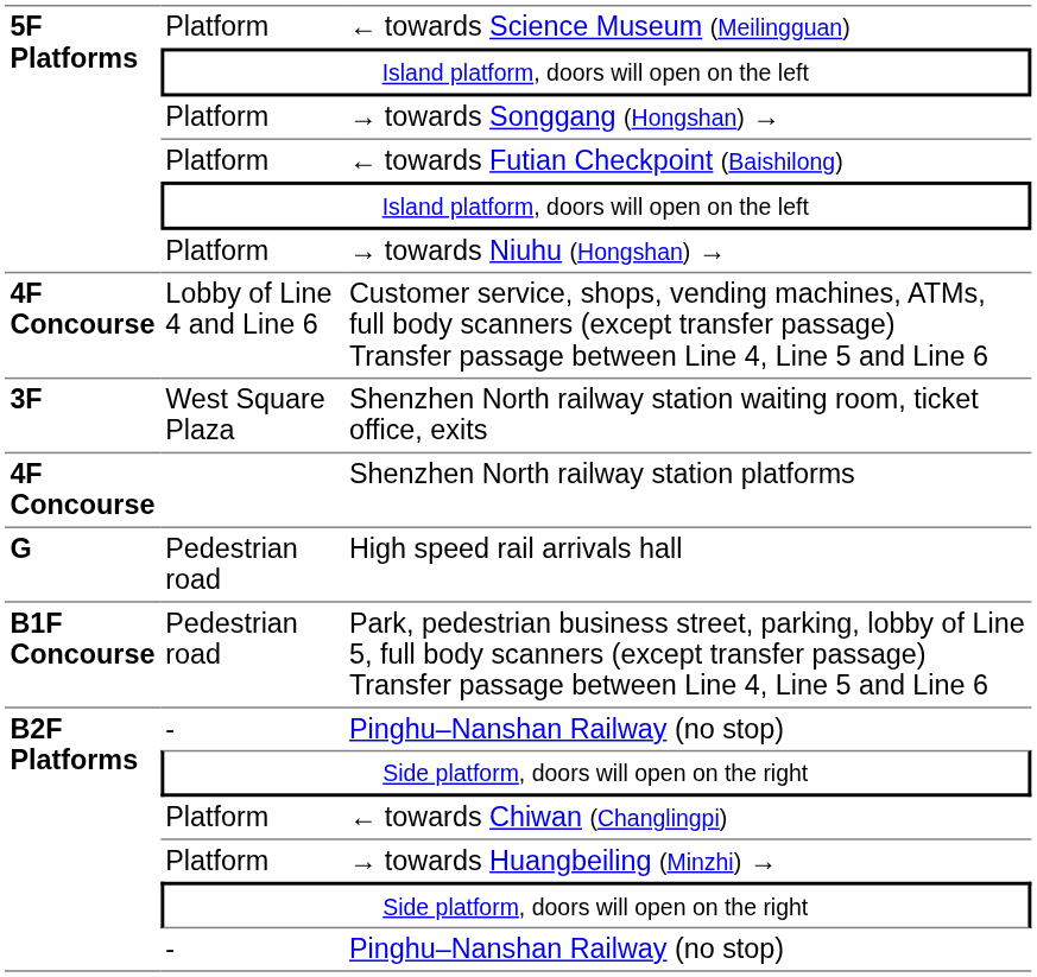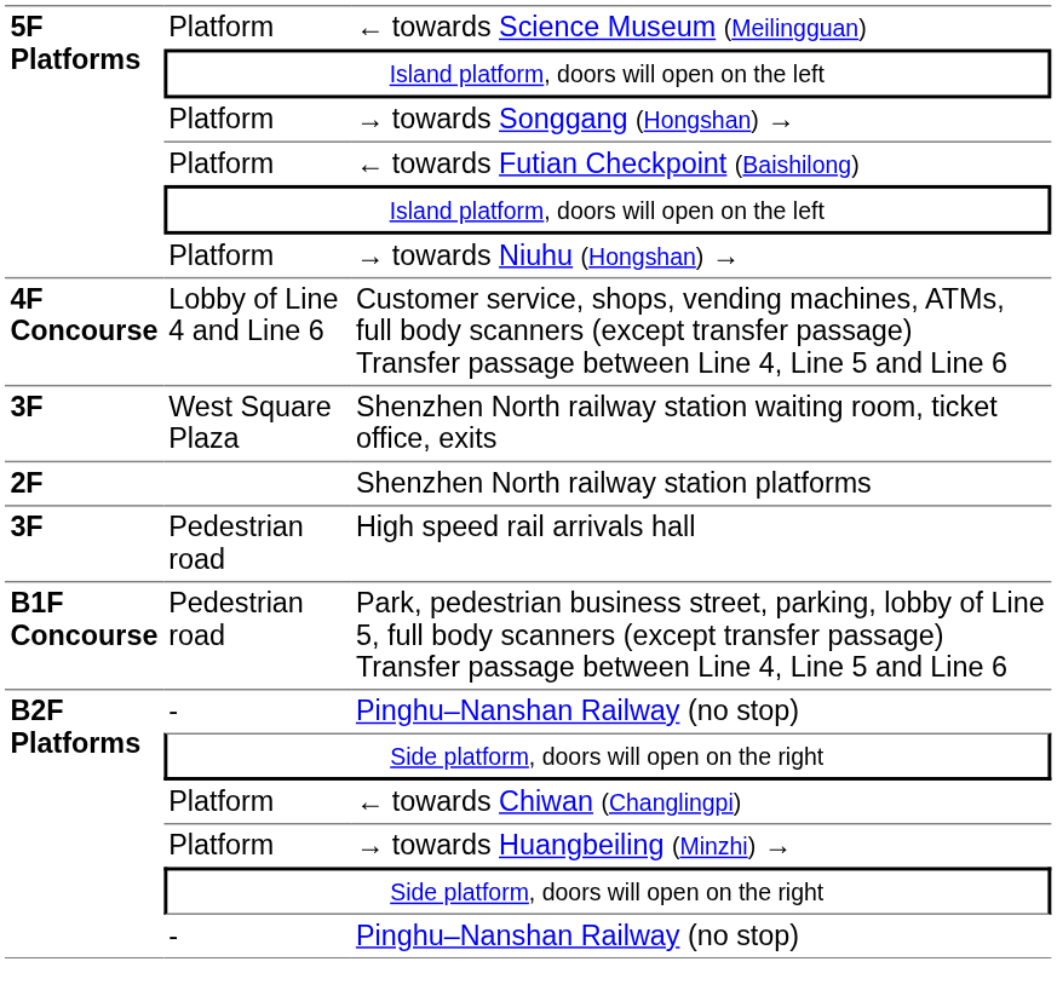 <table border=0 cellspacing=0 cellpadding=3>
 <tr>
 <td style="border-top:solid 1px gray;" rowspan="6" valign=top><strong>5F<br>Platforms</strong></td>
 <td style="border-top:solid 1px gray;">Platform</td>
 <td style="border-top:solid 1px gray;">←  towards <a href='#'>Science Museum</a> <small>(<a href='#'>Meilingguan</a>)</small></td>
 </tr>
 <tr>
 <td style="border-right:solid 2px black;border-left:solid 2px black;border-top:solid 2px black;border-bottom:solid 2px black;text-align:center;" colspan=2><small><a href='#'>Island platform</a>, doors will open on the left</small></td>
 </tr>
 <tr>
 <td style="border-bottom:solid 1px gray;">Platform</td>
 <td style="border-bottom:solid 1px gray;"><span>→</span>  towards <a href='#'>Songgang</a> <small>(<a href='#'>Hongshan</a>)</small> →</td>
 </tr>
 <tr>
 <td>Platform </td>
 <td>←  towards <a href='#'>Futian Checkpoint</a> <small>(<a href='#'>Baishilong</a>)</small></td>
 </tr>
 <tr>
 <td style="border-right:solid 2px black;border-left:solid 2px black;border-top:solid 2px black;border-bottom:solid 2px black;text-align:center;" colspan=2><small><a href='#'>Island platform</a>, doors will open on the left</small></td>
 </tr>
 <tr>
 <td>Platform </td>
 <td><span>→</span>  towards <a href='#'>Niuhu</a> <small>(<a href='#'>Hongshan</a>)</small> →</td>
 </tr>
 <tr>
 <td style="border-top:solid 1px gray;" width=50 valign=top><strong>4F Concourse</strong></td>
 <td style="border-top:solid 1px gray;" width=100 valign=top>Lobby of Line 4 and Line 6</td>
 <td style="border-top:solid 1px gray;" width=390 valign=top>Customer service, shops, vending machines, ATMs, full body scanners (except transfer passage)<br>Transfer passage between Line 4, Line 5 and Line 6</td>
 </tr>
 <tr>
 <td style="border-top:solid 1px gray;" width=50 valign=top><strong>3F</strong></td>
 <td style="border-top:solid 1px gray;" width=100 valign=top>West Square Plaza</td>
 <td style="border-top:solid 1px gray;" width=390 valign=top>Shenzhen North railway station waiting room, ticket office, exits</td>
 </tr>
 <tr>
-<td style="border-top:solid 1px gray;" width=50 valign=top><strong>4F Concourse</strong></td>
+<td style="border-top:solid 1px gray;" width=50 valign=top><strong>2F</strong></td>
 <td style="border-top:solid 1px gray;" width=100 valign=top></td>
 <td style="border-top:solid 1px gray;" width=390 valign=top>Shenzhen North railway station platforms</td>
 </tr>
 <tr>
-<td style="border-top:solid 1px gray;" width=50 valign=top><strong>G</strong></td>
+<td style="border-top:solid 1px gray;" width=50 valign=top><strong>3F</strong></td>
 <td style="border-top:solid 1px gray;" width=100 valign=top>Pedestrian road</td>
 <td style="border-top:solid 1px gray;" width=390 valign=top>High speed rail arrivals hall</td>
 </tr>
 <tr>
 <td style="border-bottom:solid 1px gray; border-top:solid 1px gray;" valign=top width=50><strong>B1F<br>Concourse</strong></td>
 <td style="border-bottom:solid 1px gray; border-top:solid 1px gray;" valign=top width=100>Pedestrian road</td>
 <td style="border-bottom:solid 1px gray; border-top:solid 1px gray;" valign=top width=390>Park, pedestrian business street, parking, lobby of Line 5, full body scanners (except transfer passage)<br>Transfer passage between Line 4, Line 5 and Line 6</td>
 </tr>
 <tr>
 <td style="border-bottom:solid 1px gray;" rowspan="6" valign=top><strong>B2F<br>Platforms</strong></td>
 <td>-</td>
 <td><a href='#'>Pinghu–Nanshan Railway</a> (no stop)</td>
 </tr>
 <tr>
 <td style="border-right:solid 2px black;border-left:solid 2px black;border-bottom:solid 2px black;border-top:solid 1px gray;text-align:center;" colspan=2><small><a href='#'>Side platform</a>, doors will open on the right</small></td>
 </tr>
 <tr>
 <td>Platform </td>
 <td>←  towards <a href='#'>Chiwan</a> <small>(<a href='#'>Changlingpi</a>)</small></td>
 </tr>
 <tr>
 <td style="border-top:solid 1px gray;">Platform </td>
 <td style="border-top:solid 1px gray;"><span>→</span>  towards <a href='#'>Huangbeiling</a> <small>(<a href='#'>Minzhi</a>)</small> →</td>
 </tr>
 <tr>
 <td style="border-right:solid 2px black;border-left:solid 2px black;border-top:solid 2px black;border-bottom:solid 1px gray;text-align:center;" colspan=2><small><a href='#'>Side platform</a>, doors will open on the right</small></td>
 </tr>
 <tr>
 <td style="border-bottom:solid 1px gray;">-</td>
 <td style="border-bottom:solid 1px gray;"><a href='#'>Pinghu–Nanshan Railway</a> (no stop)</td>
 </tr>
 </table>
